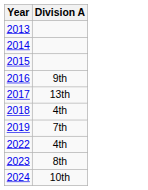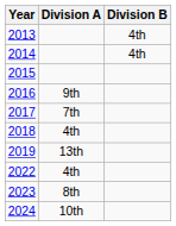 <table class="wikitable" style="text-align:center">
 <tr>
 <th>Year</th>
 <th>Division A</th>
+<th>Division B</th>
 </tr>
 <tr>
 <td><a href='#'>2013</a></td>
 <td></td>
+<td>4th</td>
 </tr>
 <tr>
 <td><a href='#'>2014</a></td>
 <td></td>
+<td>4th</td>
 </tr>
 <tr>
 <td><a href='#'>2015</a></td>
+<td></td>
 <td></td>
 </tr>
 <tr>
 <td><a href='#'>2016</a></td>
 <td>9th</td>
+<td></td>
 </tr>
 <tr>
 <td><a href='#'>2017</a></td>
-<td>13th</td>
+<td>7th</td>
+<td></td>
 </tr>
 <tr>
 <td><a href='#'>2018</a></td>
 <td>4th</td>
+<td></td>
 </tr>
 <tr>
 <td><a href='#'>2019</a></td>
-<td>7th</td>
+<td>13th</td>
+<td></td>
 </tr>
 <tr>
 <td><a href='#'>2022</a></td>
 <td>4th</td>
+<td></td>
 </tr>
 <tr>
 <td><a href='#'>2023</a></td>
 <td>8th</td>
+<td></td>
 </tr>
 <tr>
 <td><a href='#'>2024</a></td>
 <td>10th</td>
+<td></td>
 </tr>
 </table>
